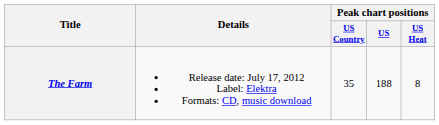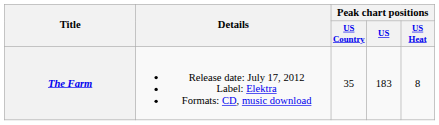 <table class="wikitable plainrowheaders" style="text-align:center;">
 <tr>
 <th rowspan="2" style="width:12em;">Title</th>
 <th rowspan="2" style="width:18em;">Details</th>
 <th colspan="3">Peak chart positions</th>
 </tr>
 <tr style="font-size:smaller;">
 <th width="45"><a href='#'>US Country</a></th>
 <th width="45"><a href='#'>US</a></th>
 <th width="45"><a href='#'>US<br>Heat</a></th>
 </tr>
 <tr>
 <th scope="row"><em><a href='#'>The Farm</a></em></th>
 <td><br><ul><li>Release date: July 17, 2012</li><li>Label: <a href='#'>Elektra</a></li><li>Formats: <a href='#'>CD</a>, <a href='#'>music download</a></li></ul></td>
 <td>35</td>
-<td>188</td>
+<td>183</td>
 <td>8</td>
 </tr>
 </table>
